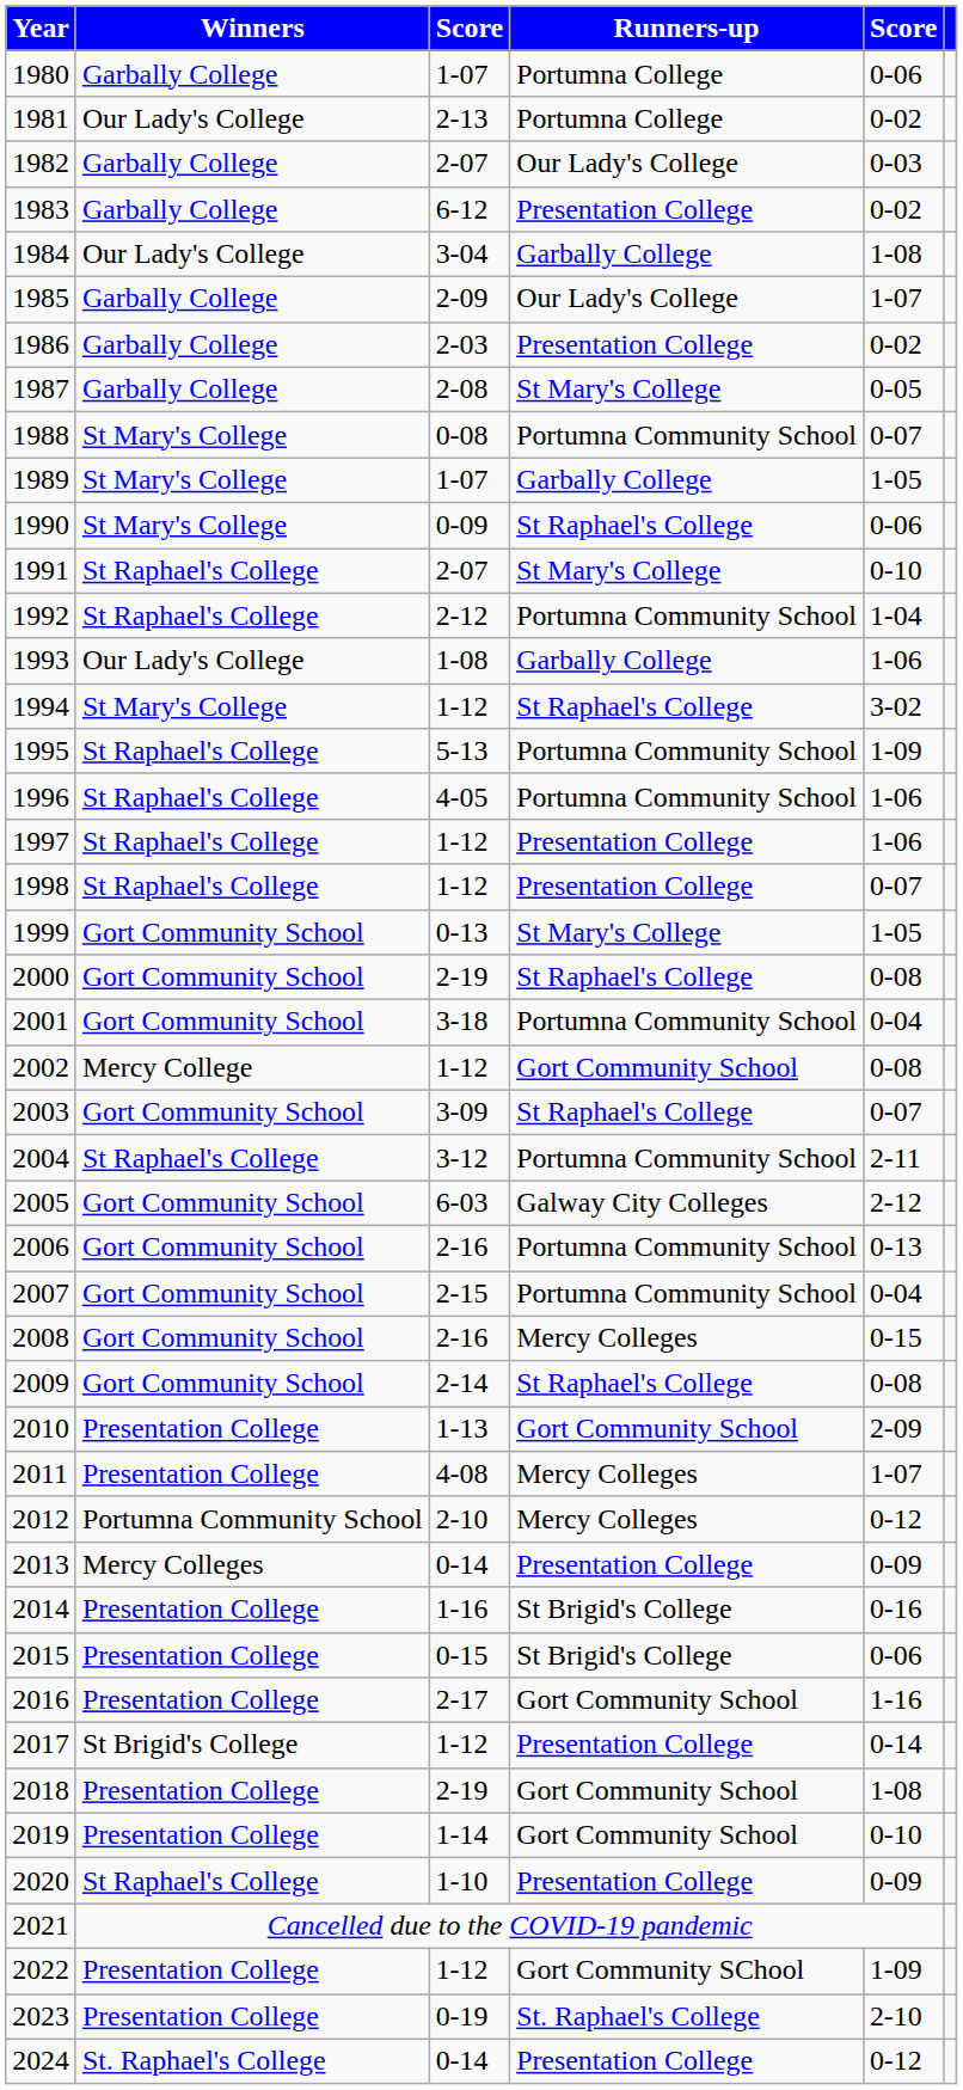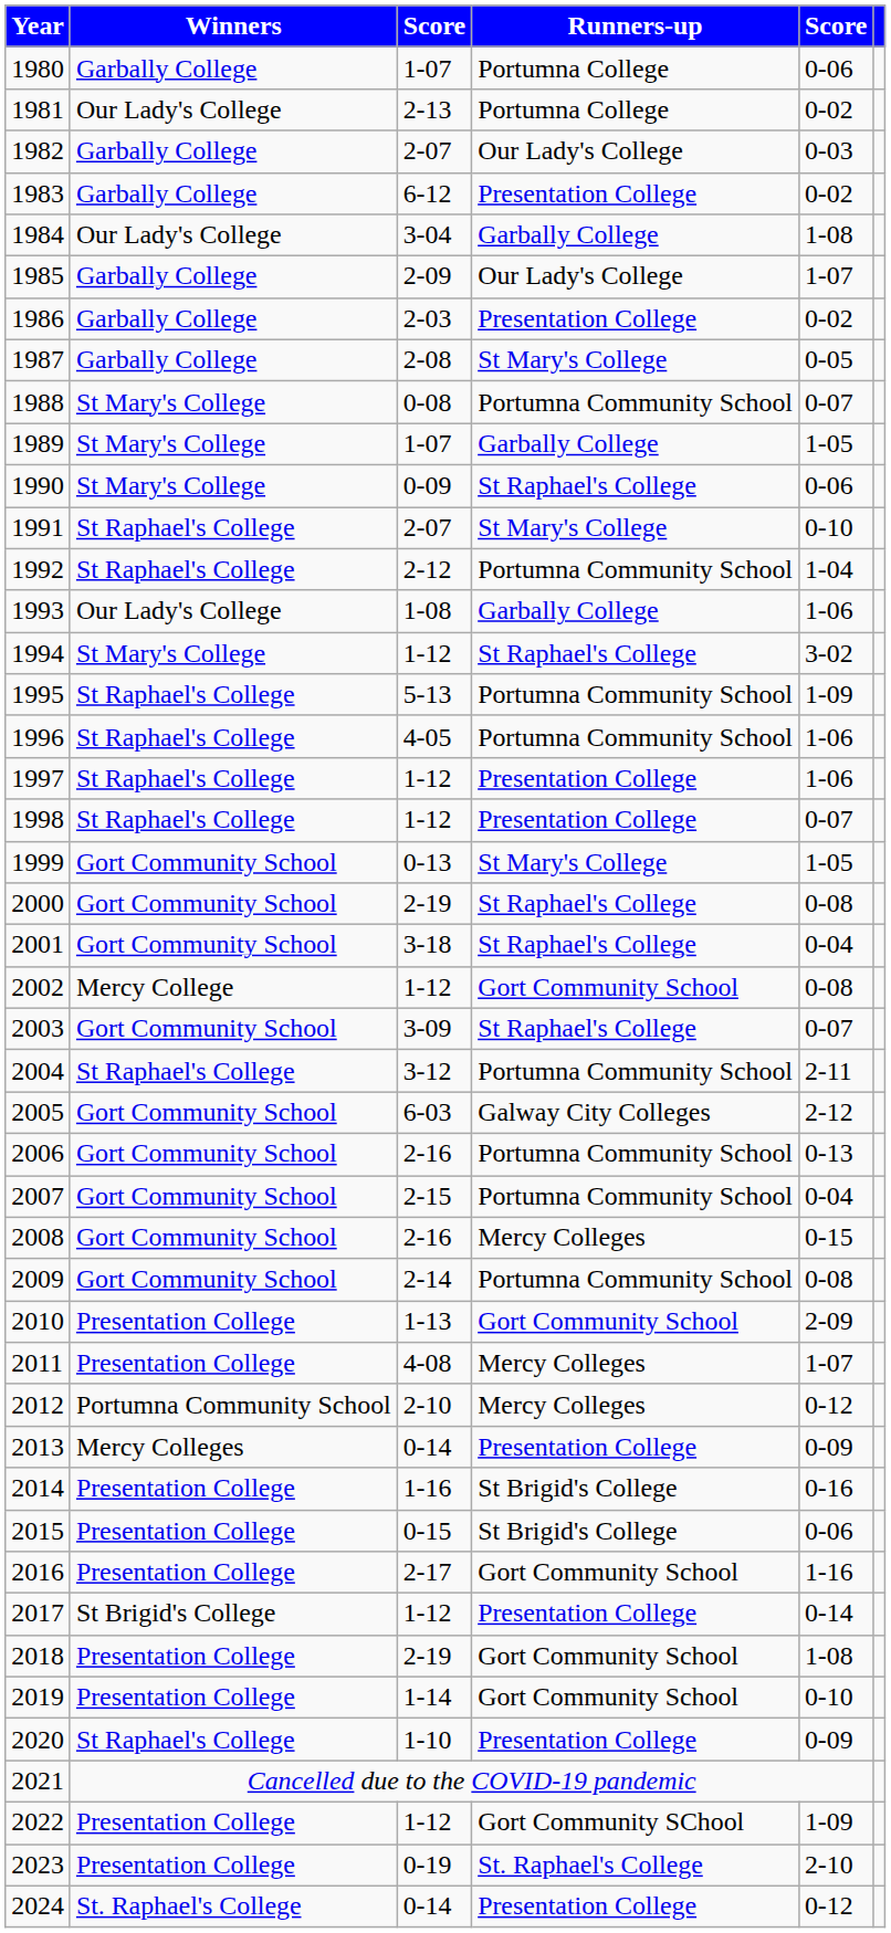 <table class="wikitable sortable" style="text-align:left;">
 <tr>
 <th style="background:blue;color:white;">Year</th>
 <th style="background:blue;color:white;">Winners</th>
 <th style="background:blue;color:white;">Score</th>
 <th style="background:blue;color:white;">Runners-up</th>
 <th style="background:blue;color:white;">Score</th>
 <th style="background:blue;color:white;"></th>
 </tr>
 <tr>
 <td>1980</td>
 <td><a href='#'>Garbally College</a></td>
 <td>1-07</td>
 <td>Portumna College</td>
 <td>0-06</td>
 <td></td>
 </tr>
 <tr>
 <td>1981</td>
 <td>Our Lady's College</td>
 <td>2-13</td>
 <td>Portumna College</td>
 <td>0-02</td>
 <td></td>
 </tr>
 <tr>
 <td>1982</td>
 <td><a href='#'>Garbally College</a></td>
 <td>2-07</td>
 <td>Our Lady's College</td>
 <td>0-03</td>
 <td></td>
 </tr>
 <tr>
 <td>1983</td>
 <td><a href='#'>Garbally College</a></td>
 <td>6-12</td>
 <td><a href='#'>Presentation College</a></td>
 <td>0-02</td>
 <td></td>
 </tr>
 <tr>
 <td>1984</td>
 <td>Our Lady's College</td>
 <td>3-04</td>
 <td><a href='#'>Garbally College</a></td>
 <td>1-08</td>
 <td></td>
 </tr>
 <tr>
 <td>1985</td>
 <td><a href='#'>Garbally College</a></td>
 <td>2-09</td>
 <td>Our Lady's College</td>
 <td>1-07</td>
 <td></td>
 </tr>
 <tr>
 <td>1986</td>
 <td><a href='#'>Garbally College</a></td>
 <td>2-03</td>
 <td><a href='#'>Presentation College</a></td>
 <td>0-02</td>
 <td></td>
 </tr>
 <tr>
 <td>1987</td>
 <td><a href='#'>Garbally College</a></td>
 <td>2-08</td>
 <td><a href='#'>St Mary's College</a></td>
 <td>0-05</td>
 <td></td>
 </tr>
 <tr>
 <td>1988</td>
 <td><a href='#'>St Mary's College</a></td>
 <td>0-08</td>
 <td>Portumna Community School</td>
 <td>0-07</td>
 <td></td>
 </tr>
 <tr>
 <td>1989</td>
 <td><a href='#'>St Mary's College</a></td>
 <td>1-07</td>
 <td><a href='#'>Garbally College</a></td>
 <td>1-05</td>
 <td></td>
 </tr>
 <tr>
 <td>1990</td>
 <td><a href='#'>St Mary's College</a></td>
 <td>0-09</td>
 <td><a href='#'>St Raphael's College</a></td>
 <td>0-06</td>
 <td></td>
 </tr>
 <tr>
 <td>1991</td>
 <td><a href='#'>St Raphael's College</a></td>
 <td>2-07</td>
 <td><a href='#'>St Mary's College</a></td>
 <td>0-10</td>
 <td></td>
 </tr>
 <tr>
 <td>1992</td>
 <td><a href='#'>St Raphael's College</a></td>
 <td>2-12</td>
 <td>Portumna Community School</td>
 <td>1-04</td>
 <td></td>
 </tr>
 <tr>
 <td>1993</td>
 <td>Our Lady's College</td>
 <td>1-08</td>
 <td><a href='#'>Garbally College</a></td>
 <td>1-06</td>
 <td></td>
 </tr>
 <tr>
 <td>1994</td>
 <td><a href='#'>St Mary's College</a></td>
 <td>1-12</td>
 <td><a href='#'>St Raphael's College</a></td>
 <td>3-02</td>
 <td></td>
 </tr>
 <tr>
 <td>1995</td>
 <td><a href='#'>St Raphael's College</a></td>
 <td>5-13</td>
 <td>Portumna Community School</td>
 <td>1-09</td>
 <td></td>
 </tr>
 <tr>
 <td>1996</td>
 <td><a href='#'>St Raphael's College</a></td>
 <td>4-05</td>
 <td>Portumna Community School</td>
 <td>1-06</td>
 <td></td>
 </tr>
 <tr>
 <td>1997</td>
 <td><a href='#'>St Raphael's College</a></td>
 <td>1-12</td>
 <td><a href='#'>Presentation College</a></td>
 <td>1-06</td>
 <td></td>
 </tr>
 <tr>
 <td>1998</td>
 <td><a href='#'>St Raphael's College</a></td>
 <td>1-12</td>
 <td><a href='#'>Presentation College</a></td>
 <td>0-07</td>
 <td></td>
 </tr>
 <tr>
 <td>1999</td>
 <td><a href='#'>Gort Community School</a></td>
 <td>0-13</td>
 <td><a href='#'>St Mary's College</a></td>
 <td>1-05</td>
 <td></td>
 </tr>
 <tr>
 <td>2000</td>
 <td><a href='#'>Gort Community School</a></td>
 <td>2-19</td>
 <td><a href='#'>St Raphael's College</a></td>
 <td>0-08</td>
 <td></td>
 </tr>
 <tr>
 <td>2001</td>
 <td><a href='#'>Gort Community School</a></td>
 <td>3-18</td>
-<td>Portumna Community School</td>
+<td><a href='#'>St Raphael's College</a></td>
 <td>0-04</td>
 <td></td>
 </tr>
 <tr>
 <td>2002</td>
 <td>Mercy College</td>
 <td>1-12</td>
 <td><a href='#'>Gort Community School</a></td>
 <td>0-08</td>
 <td></td>
 </tr>
 <tr>
 <td>2003</td>
 <td><a href='#'>Gort Community School</a></td>
 <td>3-09</td>
 <td><a href='#'>St Raphael's College</a></td>
 <td>0-07</td>
 <td></td>
 </tr>
 <tr>
 <td>2004</td>
 <td><a href='#'>St Raphael's College</a></td>
 <td>3-12</td>
 <td>Portumna Community School</td>
 <td>2-11</td>
 <td></td>
 </tr>
 <tr>
 <td>2005</td>
 <td><a href='#'>Gort Community School</a></td>
 <td>6-03</td>
 <td>Galway City Colleges</td>
 <td>2-12</td>
 <td></td>
 </tr>
 <tr>
 <td>2006</td>
 <td><a href='#'>Gort Community School</a></td>
 <td>2-16</td>
 <td>Portumna Community School</td>
 <td>0-13</td>
 <td></td>
 </tr>
 <tr>
 <td>2007</td>
 <td><a href='#'>Gort Community School</a></td>
 <td>2-15</td>
 <td>Portumna Community School</td>
 <td>0-04</td>
 <td></td>
 </tr>
 <tr>
 <td>2008</td>
 <td><a href='#'>Gort Community School</a></td>
 <td>2-16</td>
 <td>Mercy Colleges</td>
 <td>0-15</td>
 <td></td>
 </tr>
 <tr>
 <td>2009</td>
 <td><a href='#'>Gort Community School</a></td>
 <td>2-14</td>
-<td><a href='#'>St Raphael's College</a></td>
+<td>Portumna Community School</td>
 <td>0-08</td>
 <td></td>
 </tr>
 <tr>
 <td>2010</td>
 <td><a href='#'>Presentation College</a></td>
 <td>1-13</td>
 <td><a href='#'>Gort Community School</a></td>
 <td>2-09</td>
 <td></td>
 </tr>
 <tr>
 <td>2011</td>
 <td><a href='#'>Presentation College</a></td>
 <td>4-08</td>
 <td>Mercy Colleges</td>
 <td>1-07</td>
 <td></td>
 </tr>
 <tr>
 <td>2012</td>
 <td>Portumna Community School</td>
 <td>2-10</td>
 <td>Mercy Colleges</td>
 <td>0-12</td>
 <td></td>
 </tr>
 <tr>
 <td>2013</td>
 <td>Mercy Colleges</td>
 <td>0-14</td>
 <td><a href='#'>Presentation College</a></td>
 <td>0-09</td>
 <td></td>
 </tr>
 <tr>
 <td>2014</td>
 <td><a href='#'>Presentation College</a></td>
 <td>1-16</td>
 <td>St Brigid's College</td>
 <td>0-16</td>
 <td></td>
 </tr>
 <tr>
 <td>2015</td>
 <td><a href='#'>Presentation College</a></td>
 <td>0-15</td>
 <td>St Brigid's College</td>
 <td>0-06</td>
 <td></td>
 </tr>
 <tr>
 <td>2016</td>
 <td><a href='#'>Presentation College</a></td>
 <td>2-17</td>
 <td>Gort Community School</td>
 <td>1-16</td>
 <td></td>
 </tr>
 <tr>
 <td>2017</td>
 <td>St Brigid's College</td>
 <td>1-12</td>
 <td><a href='#'>Presentation College</a></td>
 <td>0-14</td>
 <td></td>
 </tr>
 <tr>
 <td>2018</td>
 <td><a href='#'>Presentation College</a></td>
 <td>2-19</td>
 <td>Gort Community School</td>
 <td>1-08</td>
 <td></td>
 </tr>
 <tr>
 <td>2019</td>
 <td><a href='#'>Presentation College</a></td>
 <td>1-14</td>
 <td>Gort Community School</td>
 <td>0-10</td>
 <td></td>
 </tr>
 <tr>
 <td>2020</td>
 <td><a href='#'>St Raphael's College</a></td>
 <td>1-10</td>
 <td><a href='#'>Presentation College</a></td>
 <td>0-09</td>
 <td></td>
 </tr>
 <tr>
 <td>2021</td>
 <td colspan=4 align=center><em><a href='#'>Cancelled</a> due to the <a href='#'>COVID-19 pandemic</a></em></td>
 <td></td>
 </tr>
 <tr>
 <td>2022</td>
 <td><a href='#'>Presentation College</a></td>
 <td>1-12</td>
 <td>Gort Community SChool</td>
 <td>1-09</td>
 <td></td>
 </tr>
 <tr>
 <td>2023</td>
 <td><a href='#'>Presentation College</a></td>
 <td>0-19</td>
 <td><a href='#'>St. Raphael's College</a></td>
 <td>2-10</td>
 <td></td>
 </tr>
 <tr>
 <td>2024</td>
 <td><a href='#'>St. Raphael's College</a></td>
 <td>0-14</td>
 <td><a href='#'>Presentation College</a></td>
 <td>0-12</td>
 <td></td>
 </tr>
 </table>
